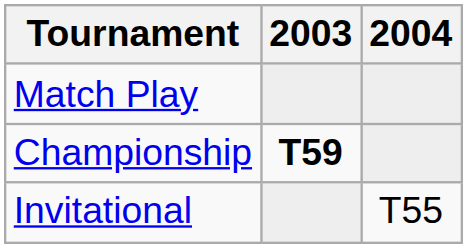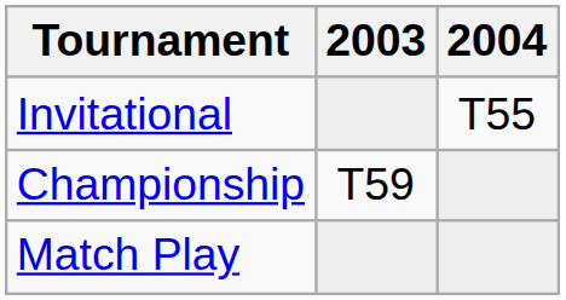 <table class="wikitable" style="text-align:center;">
 <tr>
 <th>Tournament</th>
 <th>2003</th>
 <th>2004</th>
 </tr>
 <tr>
+<td align="left"><a href='#'>Invitational</a></td>
+<td style="background:#eeeeee;"></td>
+<td>T55</td>
+</tr>
+<tr>
+<td align="left"><a href='#'>Championship</a></td>
+<td>T59</td>
+<td style="background:#eeeeee;"></td>
+</tr>
+<tr>
 <td align="left"><a href='#'>Match Play</a></td>
 <td style="background:#eeeeee;"></td>
 <td style="background:#eeeeee;"></td>
 </tr>
-<tr>
-<td align="left"><a href='#'>Championship</a></td>
-<td><strong>T59</strong></td>
-<td style="background:#eeeeee;"></td>
-</tr>
-<tr>
-<td align="left"><a href='#'>Invitational</a></td>
-<td style="background:#eeeeee;"></td>
-<td>T55</td>
-</tr>
 </table>
